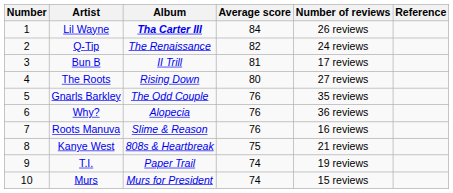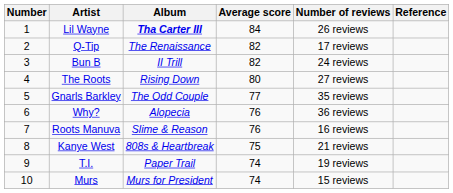 <table class="wikitable" style="text-align:center;">
 <tr>
 <th scope="col">Number</th>
 <th scope="col">Artist</th>
 <th scope="col">Album</th>
 <th scope="col">Average score</th>
 <th scope="col">Number of reviews</th>
 <th scope="col">Reference</th>
 </tr>
 <tr>
 <td>1</td>
 <td><a href='#'>Lil Wayne</a></td>
 <td><strong><em><a href='#'>Tha Carter III</a></em></strong></td>
 <td>84</td>
 <td>26 reviews</td>
 <td></td>
 </tr>
 <tr>
 <td>2</td>
 <td><a href='#'>Q-Tip</a></td>
 <td><em><a href='#'>The Renaissance</a></em></td>
 <td>82</td>
-<td>24 reviews</td>
+<td>17 reviews</td>
 <td></td>
 </tr>
 <tr>
 <td>3</td>
 <td><a href='#'>Bun B</a></td>
 <td><em><a href='#'>II Trill</a></em></td>
-<td>81</td>
-<td>17 reviews</td>
+<td>82</td>
+<td>24 reviews</td>
 <td></td>
 </tr>
 <tr>
 <td>4</td>
 <td><a href='#'>The Roots</a></td>
 <td><em><a href='#'>Rising Down</a></em></td>
 <td>80</td>
 <td>27 reviews</td>
 <td></td>
 </tr>
 <tr>
 <td>5</td>
 <td><a href='#'>Gnarls Barkley</a></td>
 <td><em><a href='#'>The Odd Couple</a></em></td>
-<td>76</td>
+<td>77</td>
 <td>35 reviews</td>
 <td></td>
 </tr>
 <tr>
 <td>6</td>
 <td><a href='#'>Why?</a></td>
 <td><em><a href='#'>Alopecia</a></em></td>
 <td>76</td>
 <td>36 reviews</td>
 <td></td>
 </tr>
 <tr>
 <td>7</td>
 <td><a href='#'>Roots Manuva</a></td>
 <td><em><a href='#'>Slime & Reason</a></em></td>
 <td>76</td>
 <td>16 reviews</td>
 <td></td>
 </tr>
 <tr>
 <td>8</td>
 <td><a href='#'>Kanye West</a></td>
 <td><em><a href='#'>808s & Heartbreak</a></em></td>
 <td>75</td>
 <td>21 reviews</td>
 <td></td>
 </tr>
 <tr>
 <td>9</td>
 <td><a href='#'>T.I.</a></td>
 <td><em><a href='#'>Paper Trail</a></em></td>
 <td>74</td>
 <td>19 reviews</td>
 <td></td>
 </tr>
 <tr>
 <td>10</td>
 <td><a href='#'>Murs</a></td>
 <td><em><a href='#'>Murs for President</a></em></td>
 <td>74</td>
 <td>15 reviews</td>
 <td></td>
 </tr>
 </table>
